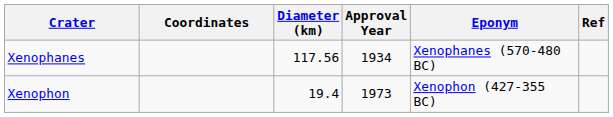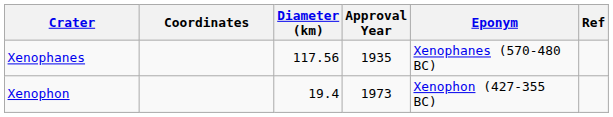 <table class="wikitable sortable" style="min-width: 90%">
 <tr>
 <th style="width:10em"><a href='#'>Crater</a></th>
 <th data-sort-type="number" style="width:10em">Coordinates</th>
 <th><a href='#'>Diameter</a><br>(km)</th>
 <th>Approval<br>Year</th>
 <th><a href='#'>Eponym</a></th>
 <th>Ref</th>
 </tr>
 <tr id="Xenophanes">
 <td><a href='#'>Xenophanes</a></td>
 <td></td>
 <td align=right>117.56</td>
-<td align=center>1934</td>
+<td align=center>1935</td>
 <td><a href='#'>Xenophanes</a> (570-480 BC)</td>
 <td></td>
 </tr>
 <tr id="Xenophon">
 <td><a href='#'>Xenophon</a></td>
 <td></td>
 <td align=right>19.4</td>
 <td align=center>1973</td>
 <td><a href='#'>Xenophon</a> (427-355 BC)</td>
 <td></td>
 </tr>
 </table>
